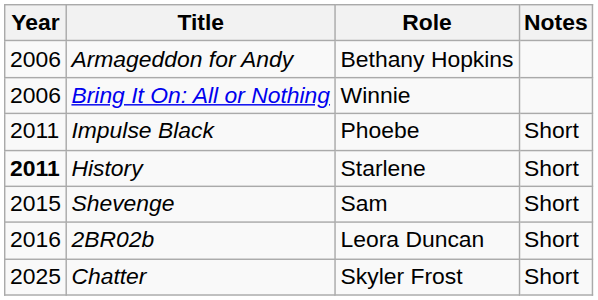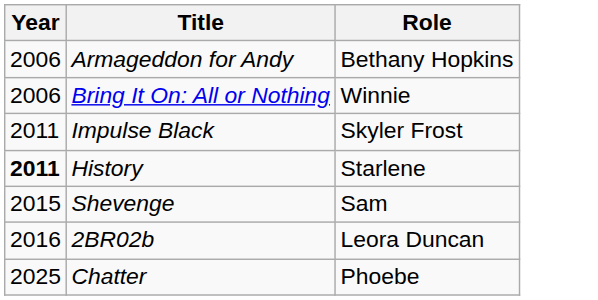 <table class="wikitable sortable">
 <tr>
 <th>Year</th>
 <th>Title</th>
 <th>Role</th>
-<th class="unsortable">Notes</th>
 </tr>
 <tr>
 <td>2006</td>
 <td><em>Armageddon for Andy</em></td>
 <td>Bethany Hopkins</td>
-<td></td>
 </tr>
 <tr>
 <td>2006</td>
 <td><em><a href='#'>Bring It On: All or Nothing</a></em></td>
 <td>Winnie</td>
-<td></td>
 </tr>
 <tr>
 <td>2011</td>
 <td><em>Impulse Black</em></td>
-<td>Phoebe</td>
-<td>Short</td>
+<td>Skyler Frost</td>
 </tr>
 <tr>
 <td><strong>2011</strong></td>
 <td><em>History</em></td>
 <td>Starlene</td>
-<td>Short</td>
 </tr>
 <tr>
 <td>2015</td>
 <td><em>Shevenge</em></td>
 <td>Sam</td>
-<td>Short</td>
 </tr>
 <tr>
 <td>2016</td>
 <td><em>2BR02b</em></td>
 <td>Leora Duncan</td>
-<td>Short</td>
 </tr>
 <tr>
 <td>2025</td>
 <td><em>Chatter</em></td>
-<td>Skyler Frost</td>
-<td>Short</td>
+<td>Phoebe</td>
 </tr>
 </table>
